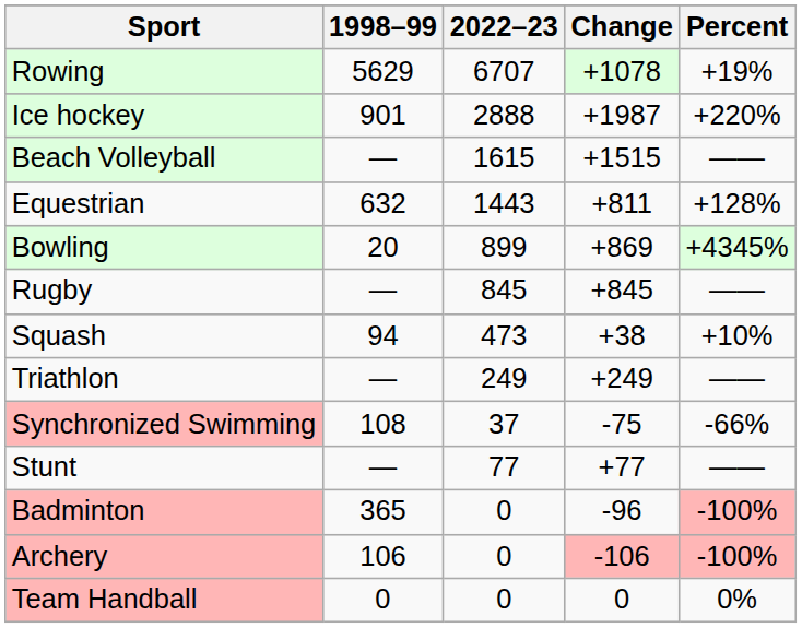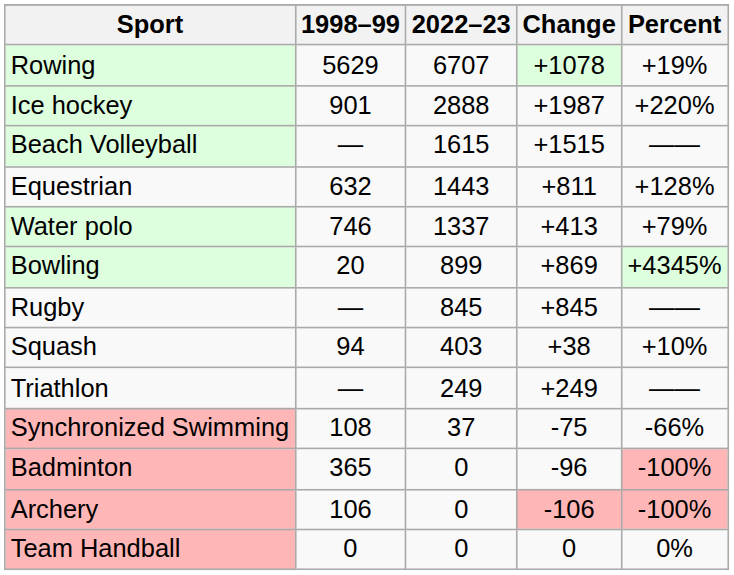 <table class="wikitable sortable" style="text-align: center;">
 <tr>
 </tr>
 <tr>
 <th>Sport</th>
 <th>1998–99</th>
 <th>2022–23</th>
 <th>Change</th>
 <th>Percent</th>
 </tr>
 <tr>
 <td align=left style="background:#dfd;">Rowing</td>
 <td>5629</td>
 <td>6707</td>
 <td style="background:#dfd;">+1078</td>
 <td>+19%</td>
 </tr>
 <tr>
 <td align=left style="background:#dfd;">Ice hockey</td>
 <td>901</td>
 <td>2888</td>
 <td>+1987</td>
 <td>+220%</td>
 </tr>
 <tr>
 <td align=left style="background:#dfd;">Beach Volleyball</td>
 <td>—</td>
 <td>1615</td>
 <td>+1515</td>
 <td>——</td>
 </tr>
 <tr>
 <td align=left>Equestrian</td>
 <td>632</td>
 <td>1443</td>
 <td>+811</td>
 <td>+128%</td>
 </tr>
 <tr>
+<td align=left style="background:#dfd;">Water polo</td>
+<td>746</td>
+<td>1337</td>
+<td>+413</td>
+<td>+79%</td>
+</tr>
+<tr>
 <td align=left style="background:#dfd;">Bowling</td>
 <td>20</td>
 <td>899</td>
 <td>+869</td>
 <td style="background:#dfd;">+4345%</td>
 </tr>
 <tr>
 <td align=left>Rugby</td>
 <td>—</td>
 <td>845</td>
 <td>+845</td>
 <td>——</td>
 </tr>
 <tr>
 <td align=left>Squash</td>
 <td>94</td>
-<td>473</td>
+<td>403</td>
 <td>+38</td>
 <td>+10%</td>
 </tr>
 <tr>
 <td align=left>Triathlon</td>
 <td>—</td>
 <td>249</td>
 <td>+249</td>
 <td>——</td>
 </tr>
 <tr>
 <td align=left style="background:#ffb6b6;">Synchronized Swimming</td>
 <td>108</td>
 <td>37</td>
 <td>-75</td>
 <td>-66%</td>
-</tr>
-<tr>
-<td align=left>Stunt</td>
-<td>—</td>
-<td>77</td>
-<td>+77</td>
-<td>——</td>
 </tr>
 <tr>
 <td align=left style="background:#ffb6b6;">Badminton</td>
 <td>365</td>
 <td>0</td>
 <td>-96</td>
 <td style="background:#ffb6b6;">-100%</td>
 </tr>
 <tr>
 <td align=left style="background:#ffb6b6;">Archery</td>
 <td>106</td>
 <td>0</td>
 <td style="background:#ffb6b6;">-106</td>
 <td style="background:#ffb6b6;">-100%</td>
 </tr>
 <tr>
 <td align=left style="background:#ffb6b6;">Team Handball</td>
 <td>0</td>
 <td>0</td>
 <td>0</td>
 <td>0%</td>
 </tr>
 </table>
